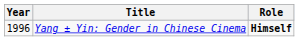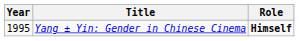 <table class="wikitable sortable">
 <tr style="background:#b0c4de; text-align:center;">
 <th>Year</th>
 <th>Title</th>
 <th>Role</th>
 </tr>
 <tr>
-<td>1996</td>
+<td>1995</td>
 <td><em><a href='#'>Yang ± Yin: Gender in Chinese Cinema</a></em></td>
 <td><strong>Himself</strong></td>
 </tr>
 </table>
